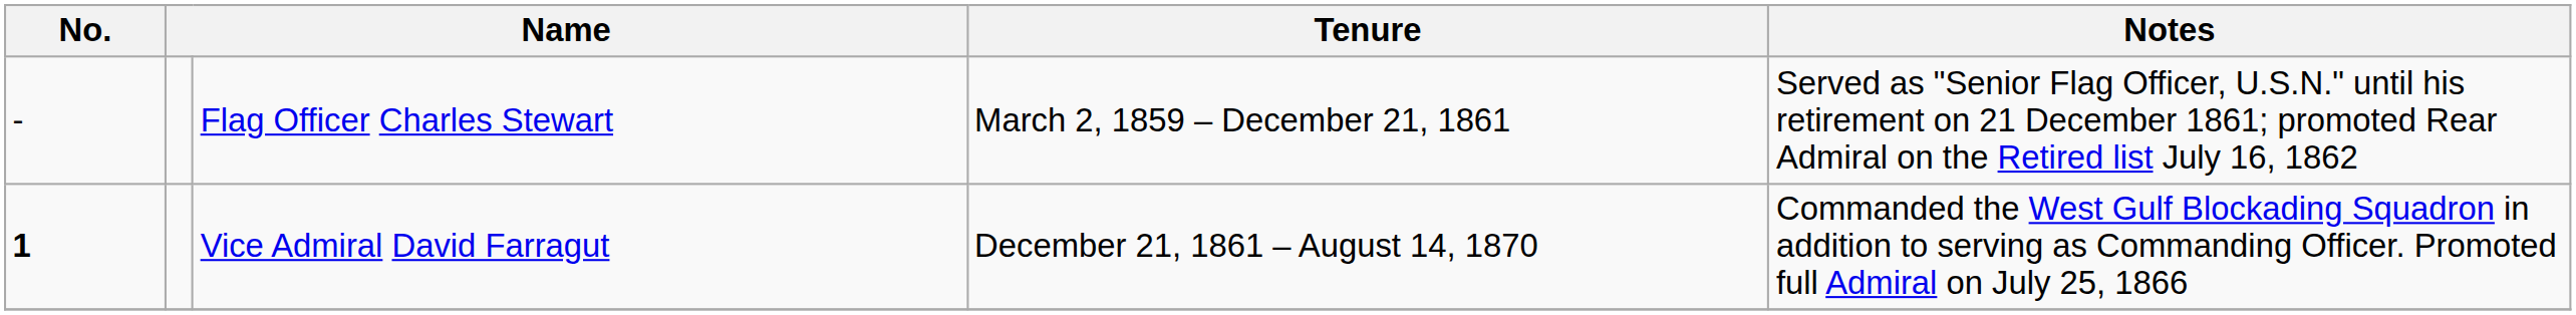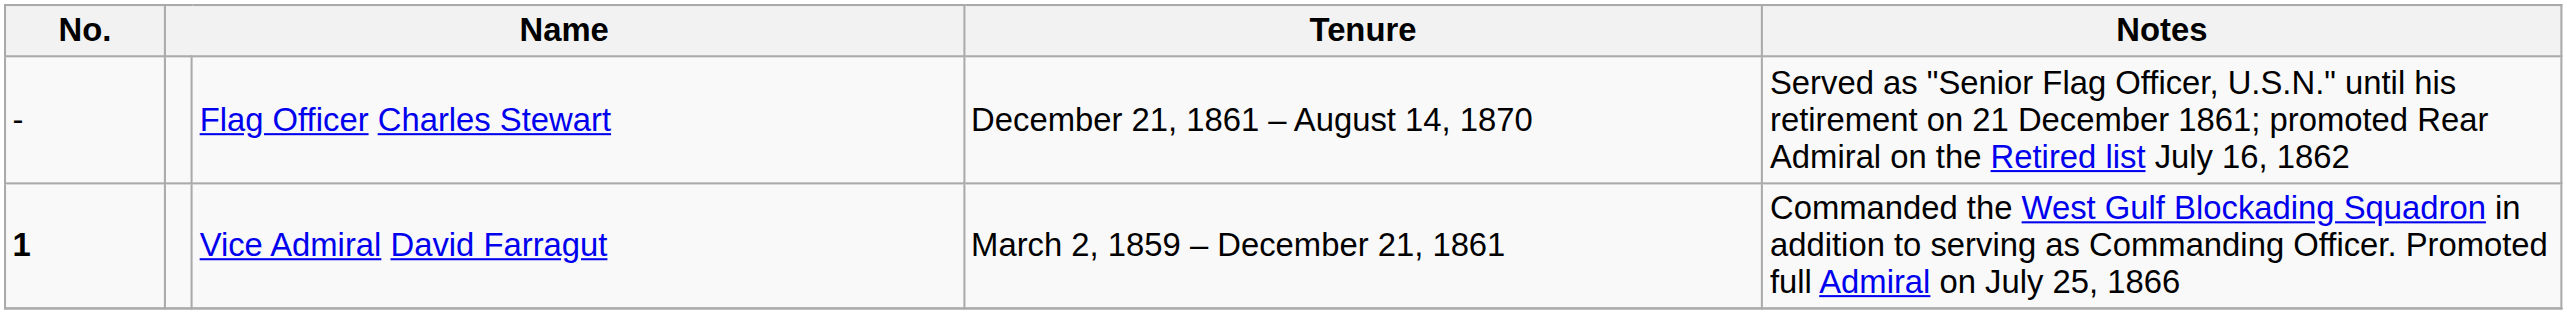 <table class="wikitable">
 <tr>
 <th width=5%>No.</th>
 <th width=25% colspan=2>Name</th>
 <th width=25%>Tenure</th>
 <th width=25%>Notes</th>
 </tr>
 <tr>
 <td rowspan=1>-</td>
 <td></td>
 <td><a href='#'>Flag Officer</a> <a href='#'>Charles Stewart</a></td>
-<td>March 2, 1859 – December 21, 1861</td>
+<td>December 21, 1861 – August 14, 1870</td>
 <td>Served as "Senior Flag Officer, U.S.N." until his retirement on 21 December 1861; promoted Rear Admiral on the <a href='#'>Retired list</a> July 16, 1862</td>
 </tr>
 <tr>
 <td rowspan=1><strong>1</strong></td>
 <td></td>
 <td><a href='#'>Vice Admiral</a> <a href='#'>David Farragut</a></td>
-<td>December 21, 1861 – August 14, 1870</td>
+<td>March 2, 1859 – December 21, 1861</td>
 <td>Commanded the <a href='#'>West Gulf Blockading Squadron</a> in addition to serving as Commanding Officer.  Promoted full <a href='#'>Admiral</a> on July 25, 1866</td>
 </tr>
 <tr>
 </tr>
 </table>
